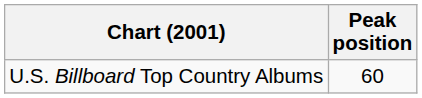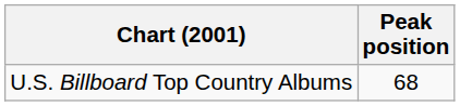 <table class="wikitable">
 <tr>
 <th>Chart (2001)</th>
 <th>Peak<br>position</th>
 </tr>
 <tr>
 <td>U.S. <em>Billboard</em> Top Country Albums</td>
-<td align="center">60</td>
+<td align="center">68</td>
 </tr>
 </table>
